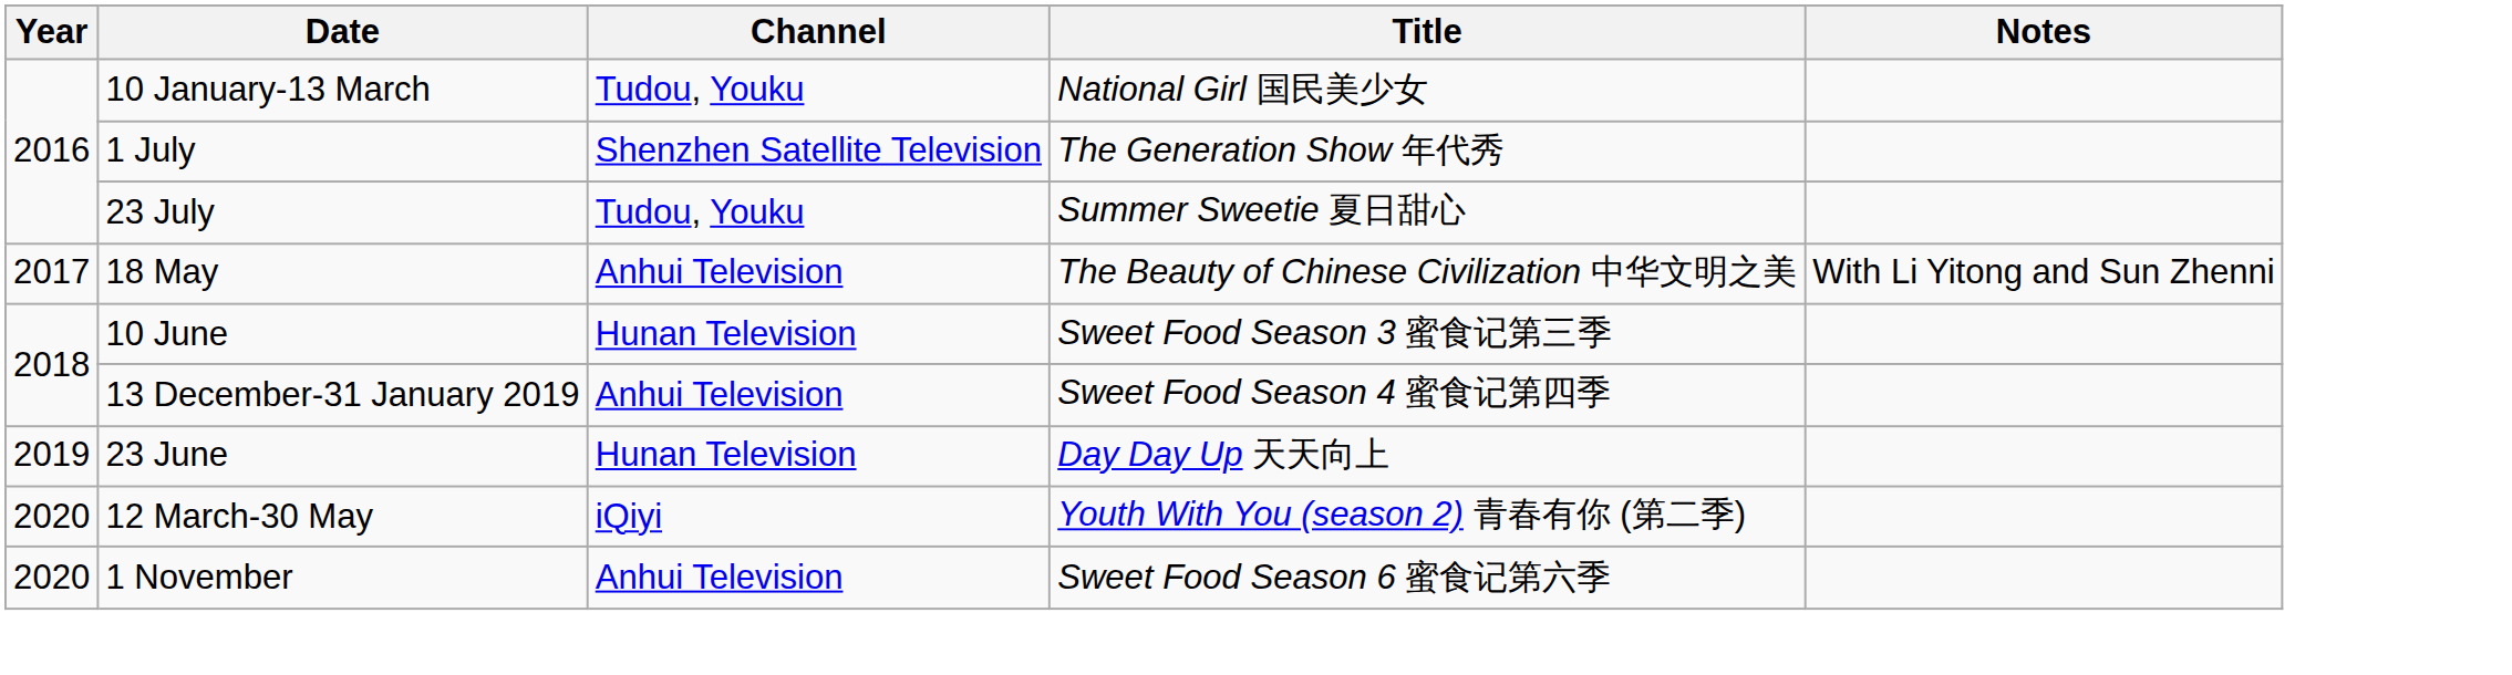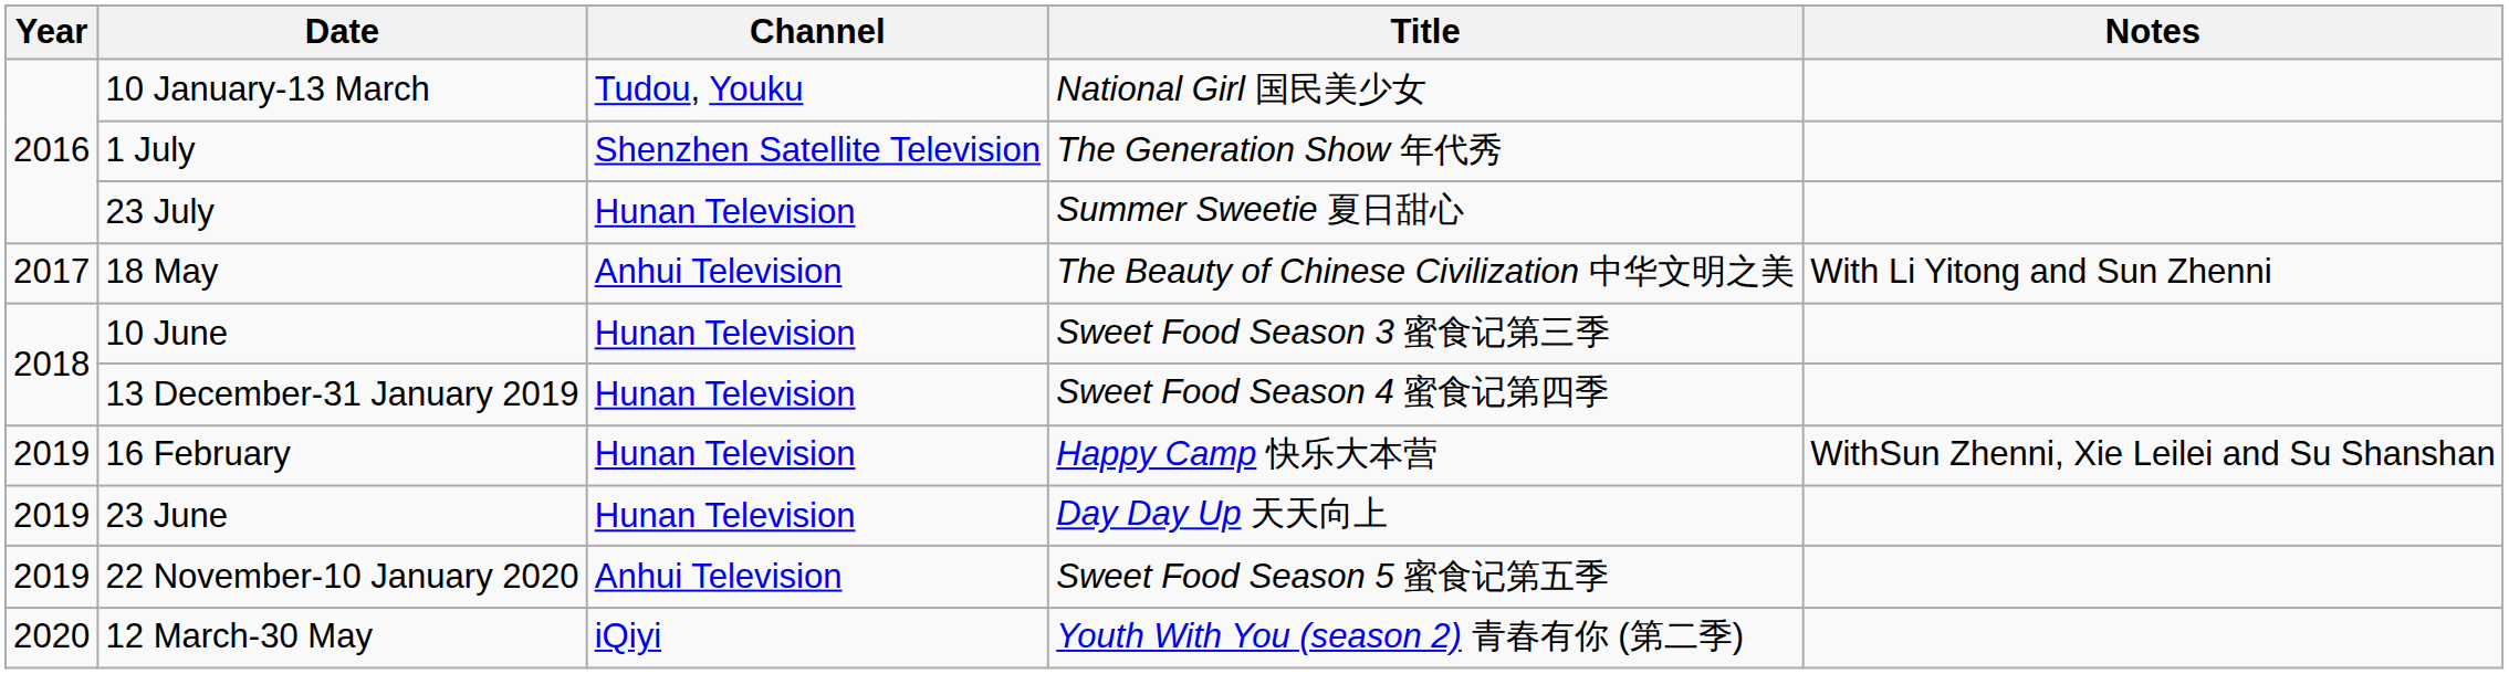 <table class="wikitable">
 <tr>
 <th>Year</th>
 <th>Date</th>
 <th>Channel</th>
 <th>Title</th>
 <th>Notes</th>
 </tr>
 <tr>
 <td rowspan="3">2016</td>
 <td>10 January-13 March</td>
 <td><a href='#'>Tudou</a>, <a href='#'>Youku</a></td>
 <td><em>National Girl</em> 国民美少女</td>
 <td></td>
 </tr>
 <tr>
 <td>1 July</td>
 <td><a href='#'>Shenzhen Satellite Television</a></td>
 <td><em>The Generation Show</em> 年代秀</td>
 <td></td>
 </tr>
 <tr>
 <td>23 July</td>
-<td><a href='#'>Tudou</a>, <a href='#'>Youku</a></td>
+<td><a href='#'>Hunan Television</a></td>
 <td><em>Summer Sweetie</em> 夏日甜心</td>
 <td></td>
 </tr>
 <tr>
 <td>2017</td>
 <td>18 May</td>
 <td><a href='#'>Anhui Television</a></td>
 <td><em>The Beauty of Chinese Civilization</em> 中华文明之美</td>
 <td>With Li Yitong and Sun Zhenni</td>
 </tr>
 <tr>
 <td rowspan="2">2018</td>
 <td>10 June</td>
 <td><a href='#'>Hunan Television</a></td>
 <td><em>Sweet Food Season 3 </em> 蜜食记第三季</td>
 <td></td>
 </tr>
 <tr>
 <td>13 December-31 January 2019</td>
-<td><a href='#'>Anhui Television</a></td>
+<td><a href='#'>Hunan Television</a></td>
 <td><em>Sweet Food Season 4</em> 蜜食记第四季</td>
 <td></td>
+</tr>
+<tr>
+<td>2019</td>
+<td>16 February</td>
+<td><a href='#'>Hunan Television</a></td>
+<td><em><a href='#'>Happy Camp</a></em> 快乐大本营</td>
+<td>WithSun Zhenni, Xie Leilei and Su Shanshan</td>
 </tr>
 <tr>
 <td>2019</td>
 <td>23 June</td>
 <td><a href='#'>Hunan Television</a></td>
 <td><em><a href='#'>Day Day Up</a></em> 天天向上</td>
 <td></td>
 </tr>
 <tr>
+<td>2019</td>
+<td>22 November-10 January 2020</td>
+<td><a href='#'>Anhui Television</a></td>
+<td><em>Sweet Food Season 5</em> 蜜食记第五季</td>
+<td></td>
+</tr>
+<tr>
 <td>2020</td>
 <td>12 March-30 May</td>
 <td><a href='#'>iQiyi</a></td>
 <td><em><a href='#'>Youth With You (season 2)</a></em> 青春有你 (第二季)</td>
 <td></td>
 </tr>
-<tr>
-<td>2020</td>
-<td>1 November</td>
-<td><a href='#'>Anhui Television</a></td>
-<td><em>Sweet Food Season 6</em> 蜜食记第六季</td>
-<td></td>
-</tr>
 </table>
